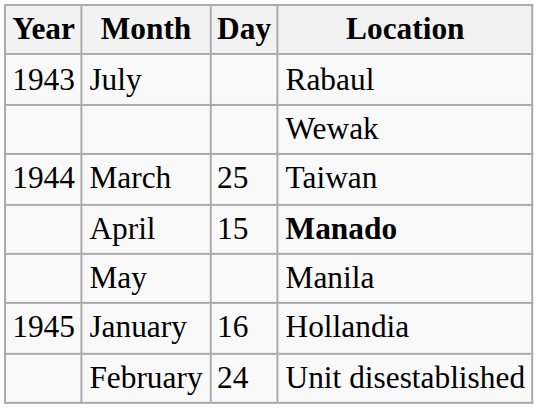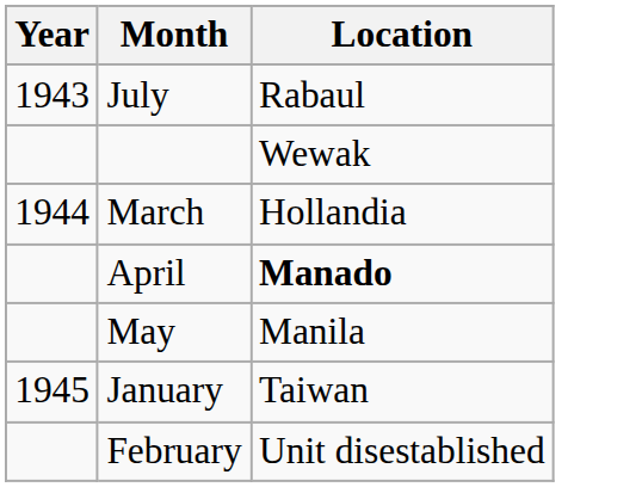 <table class="wikitable">
 <tr>
 <th>Year</th>
 <th>Month</th>
-<th>Day</th>
 <th>Location</th>
 </tr>
 <tr>
 <td>1943</td>
 <td>July</td>
-<td></td>
 <td>Rabaul</td>
 </tr>
 <tr>
-<td></td>
 <td></td>
 <td></td>
 <td>Wewak</td>
 </tr>
 <tr>
 <td>1944</td>
 <td>March</td>
-<td>25</td>
-<td>Taiwan</td>
+<td>Hollandia</td>
 </tr>
 <tr>
 <td></td>
 <td>April</td>
-<td>15</td>
 <td><strong>Manado</strong></td>
 </tr>
 <tr>
 <td></td>
 <td>May</td>
-<td></td>
 <td>Manila</td>
 </tr>
 <tr>
 <td>1945</td>
 <td>January</td>
-<td>16</td>
-<td>Hollandia</td>
+<td>Taiwan</td>
 </tr>
 <tr>
 <td></td>
 <td>February</td>
-<td>24</td>
 <td>Unit disestablished</td>
 </tr>
 </table>
